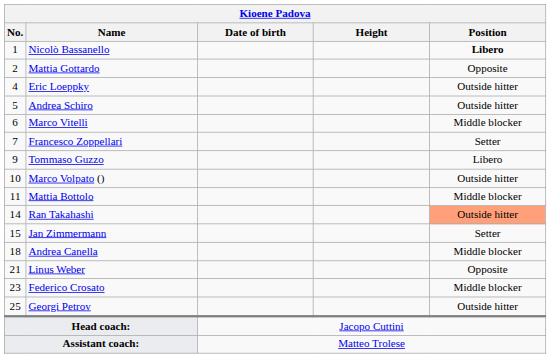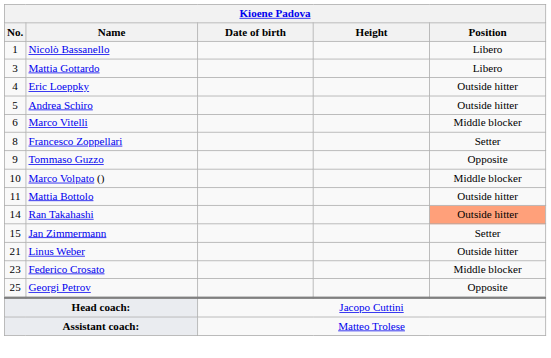 <table class="wikitable collapsible collapsed" style="font-size:90%; text-align:center">
 <tr>
 <th colspan=5 style="width:30em"><a href='#'>Kioene Padova</a></th>
 </tr>
 <tr>
 <th>No.</th>
 <th style="width:15em">Name</th>
 <th style="width:10em">Date of birth</th>
 <th style="width:10em">Height</th>
 <th style="width:10em">Position</th>
 </tr>
 <tr>
 <td>1</td>
 <td align=left> <a href='#'>Nicolò Bassanello</a></td>
 <td align=right></td>
 <td></td>
-<td><strong>Libero</strong></td>
+<td>Libero</td>
 </tr>
 <tr>
-<td>2</td>
+<td>3</td>
 <td align=left> <a href='#'>Mattia Gottardo</a></td>
 <td align=right></td>
 <td></td>
-<td>Opposite</td>
+<td>Libero</td>
 </tr>
 <tr>
 <td>4</td>
 <td align=left> <a href='#'>Eric Loeppky</a></td>
 <td align=right></td>
 <td></td>
 <td>Outside hitter</td>
 </tr>
 <tr>
 <td>5</td>
 <td align=left> <a href='#'>Andrea Schiro</a></td>
 <td align=right></td>
 <td></td>
 <td>Outside hitter</td>
 </tr>
 <tr>
 <td>6</td>
 <td align=left> <a href='#'>Marco Vitelli</a></td>
 <td align=right></td>
 <td></td>
 <td>Middle blocker</td>
 </tr>
 <tr>
-<td>7</td>
+<td>8</td>
 <td align=left> <a href='#'>Francesco Zoppellari</a></td>
 <td align=right></td>
 <td></td>
 <td>Setter</td>
 </tr>
 <tr>
 <td>9</td>
 <td align=left> <a href='#'>Tommaso Guzzo</a></td>
 <td align=right></td>
 <td></td>
-<td>Libero</td>
+<td>Opposite</td>
 </tr>
 <tr>
 <td>10</td>
 <td align=left> <a href='#'>Marco Volpato</a> ()</td>
 <td align=right></td>
 <td></td>
-<td>Outside hitter</td>
+<td>Middle blocker</td>
 </tr>
 <tr>
 <td>11</td>
 <td align=left> <a href='#'>Mattia Bottolo</a></td>
 <td align=right></td>
 <td></td>
-<td>Middle blocker</td>
+<td>Outside hitter</td>
 </tr>
 <tr>
 <td>14</td>
 <td align=left> <a href='#'>Ran Takahashi</a></td>
 <td align=right></td>
 <td></td>
 <td style="background: lightsalmon;">Outside hitter</td>
 </tr>
 <tr>
 <td>15</td>
 <td align=left> <a href='#'>Jan Zimmermann</a></td>
 <td align=right></td>
 <td></td>
 <td>Setter</td>
 </tr>
 <tr>
-<td>18</td>
-<td align=left> <a href='#'>Andrea Canella</a></td>
-<td align=right></td>
-<td></td>
-<td>Middle blocker</td>
-</tr>
-<tr>
 <td>21</td>
 <td align=left> <a href='#'>Linus Weber</a></td>
 <td align=right></td>
 <td></td>
-<td>Opposite</td>
+<td>Outside hitter</td>
 </tr>
 <tr>
 <td>23</td>
 <td align=left> <a href='#'>Federico Crosato</a></td>
 <td align=right></td>
 <td></td>
 <td>Middle blocker</td>
 </tr>
 <tr>
 <td>25</td>
 <td align=left> <a href='#'>Georgi Petrov</a></td>
 <td align=right></td>
 <td></td>
-<td>Outside hitter</td>
+<td>Opposite</td>
 </tr>
 <tr style="border-top: 3px solid grey">
 <td colspan=2 style="background:#EAECF0"><strong>Head coach:</strong></td>
 <td colspan=3> <a href='#'>Jacopo Cuttini</a></td>
 </tr>
 <tr>
 <td colspan=2 style="background:#EAECF0"><strong>Assistant coach:</strong></td>
 <td colspan=3> <a href='#'>Matteo Trolese</a></td>
 </tr>
 </table>
